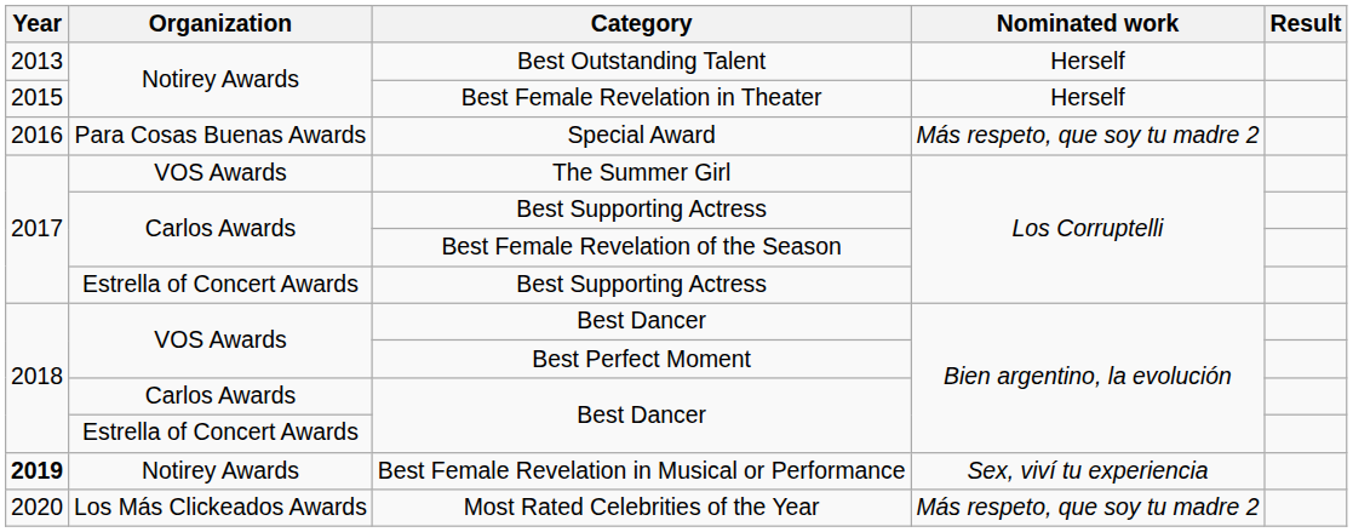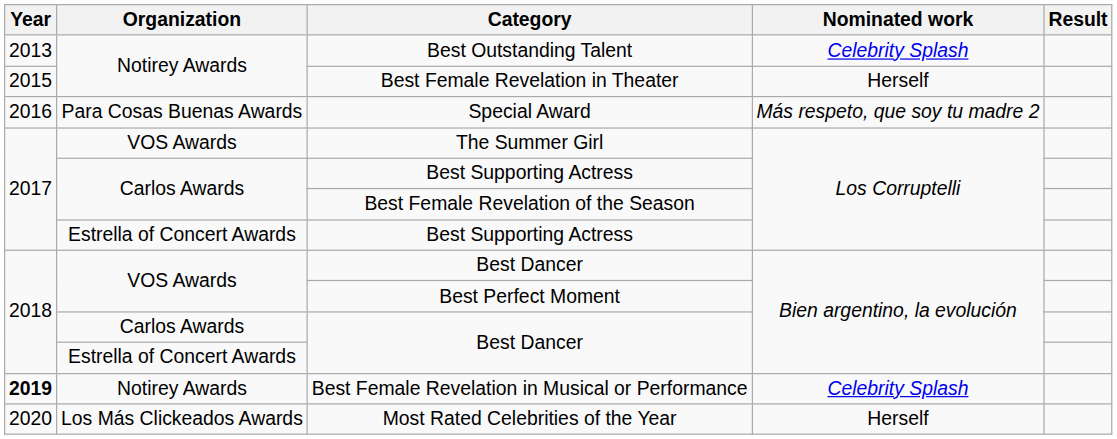 <table class="wikitable plainrowheaders" style="text-align:center;">
 <tr>
 <th>Year</th>
 <th>Organization</th>
 <th>Category</th>
 <th>Nominated work</th>
 <th>Result</th>
 </tr>
 <tr>
 <td>2013</td>
 <td rowspan="2">Notirey Awards</td>
 <td>Best Outstanding Talent</td>
-<td>Herself</td>
+<td><em><a href='#'>Celebrity Splash</a></em></td>
 <td></td>
 </tr>
 <tr>
 <td>2015</td>
 <td>Best Female Revelation in Theater</td>
 <td>Herself</td>
 <td></td>
 </tr>
 <tr>
 <td>2016</td>
 <td>Para Cosas Buenas Awards</td>
 <td>Special Award</td>
 <td><em>Más respeto, que soy tu madre 2</em></td>
 <td></td>
 </tr>
 <tr>
 <td rowspan="4">2017</td>
 <td>VOS Awards</td>
 <td>The Summer Girl</td>
 <td rowspan="4"><em>Los Corruptelli</em></td>
 <td></td>
 </tr>
 <tr>
 <td rowspan="2">Carlos Awards</td>
 <td>Best Supporting Actress</td>
 <td></td>
 </tr>
 <tr>
 <td>Best Female Revelation of the Season</td>
 <td></td>
 </tr>
 <tr>
 <td>Estrella of Concert Awards</td>
 <td>Best Supporting Actress</td>
 <td></td>
 </tr>
 <tr>
 <td rowspan="4">2018</td>
 <td rowspan="2">VOS Awards</td>
 <td>Best Dancer</td>
 <td rowspan="4"><em>Bien argentino, la evolución</em></td>
 <td></td>
 </tr>
 <tr>
 <td>Best Perfect Moment</td>
 <td></td>
 </tr>
 <tr>
 <td>Carlos Awards</td>
 <td rowspan="2">Best Dancer</td>
 <td></td>
 </tr>
 <tr>
 <td>Estrella of Concert Awards</td>
 <td></td>
 </tr>
 <tr>
 <td><strong>2019</strong></td>
 <td>Notirey Awards</td>
 <td>Best Female Revelation in Musical or Performance</td>
-<td><em>Sex, viví tu experiencia</em></td>
+<td><em><a href='#'>Celebrity Splash</a></em></td>
 <td></td>
 </tr>
 <tr>
 <td>2020</td>
 <td>Los Más Clickeados Awards</td>
 <td>Most Rated Celebrities of the Year</td>
-<td><em>Más respeto, que soy tu madre 2</em></td>
+<td>Herself</td>
 <td></td>
 </tr>
 </table>
